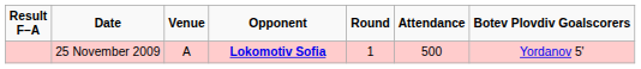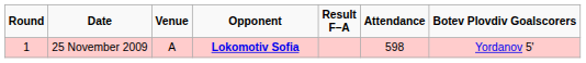 <table border="2" cellpadding="4" cellspacing="0" style="text-align:center; background: #f9f9f9; border: 1px #aaa solid; border-collapse: collapse; font-size: smaller;">
 <tr>
-<th>Result<br>F–A</th>
+<th>Round</th>
 <th>Date</th>
 <th>Venue</th>
 <th width="140px">Opponent</th>
-<th>Round</th>
+<th>Result<br>F–A</th>
 <th>Attendance</th>
 <th>Botev Plovdiv Goalscorers</th>
 </tr>
 <tr bgcolor="#FFCCCC">
-<td></td>
+<td>1</td>
 <td>25 November 2009</td>
 <td>A</td>
 <td><strong><a href='#'>Lokomotiv Sofia</a></strong></td>
-<td>1</td>
-<td>500</td>
+<td></td>
+<td>598</td>
 <td><a href='#'>Yordanov</a> 5'</td>
 </tr>
 </table>
